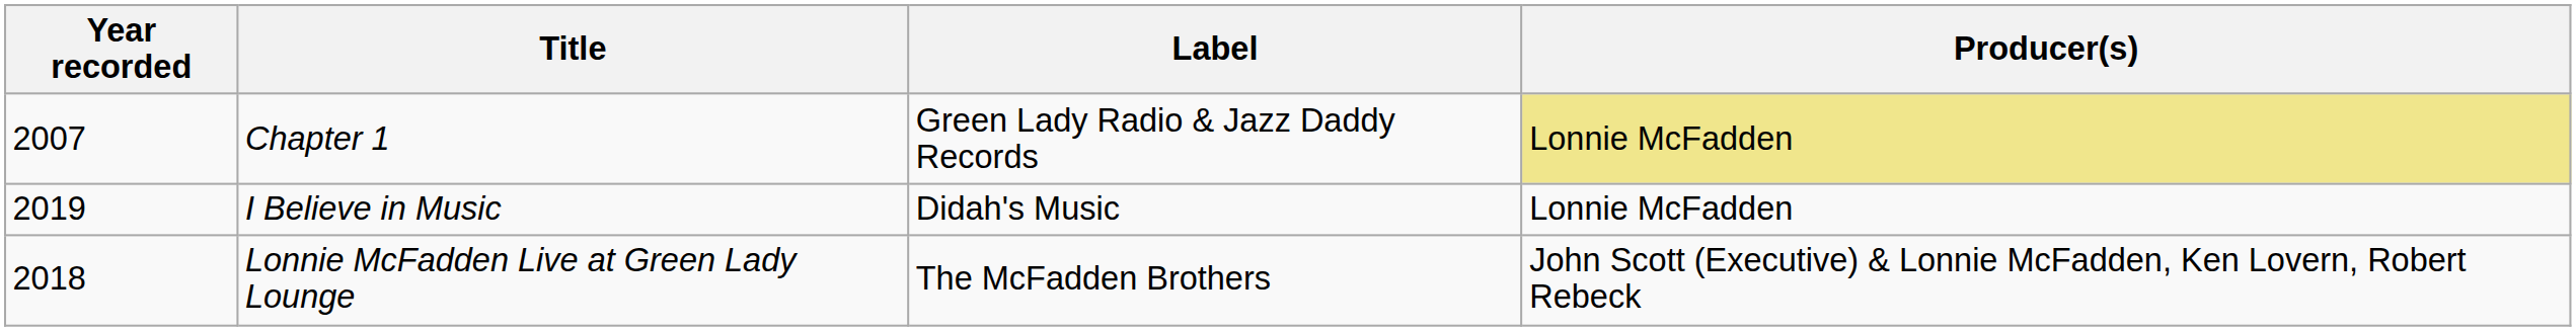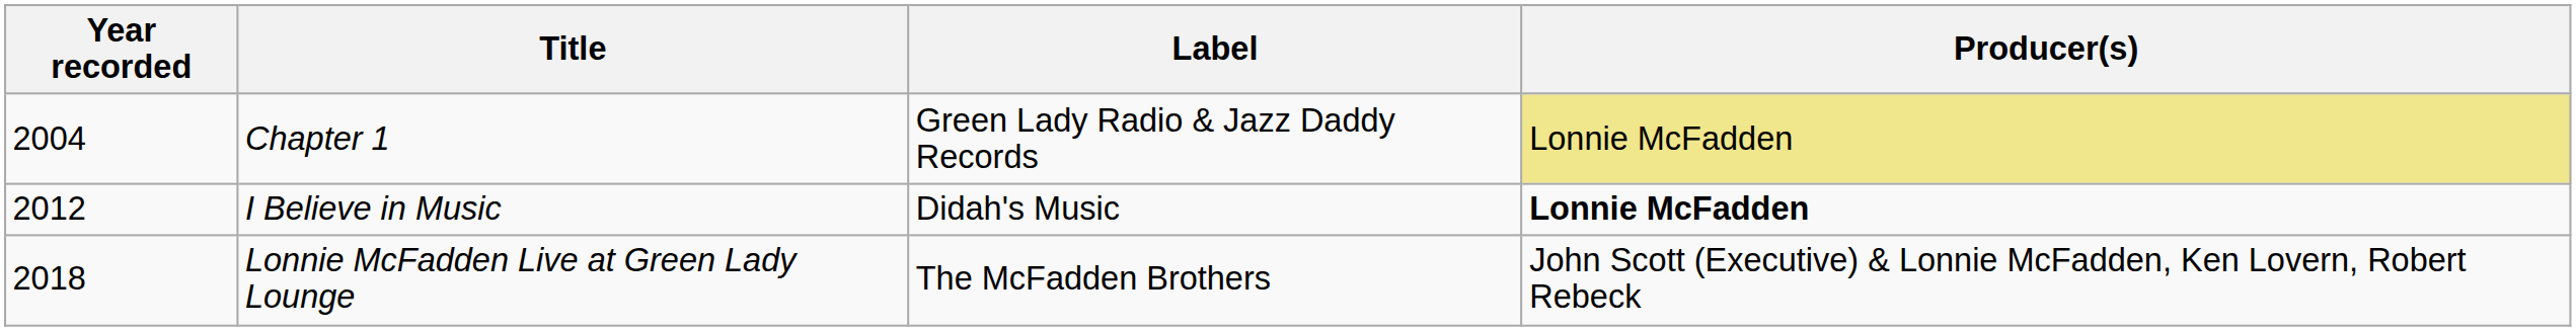 <table class="wikitable sortable">
 <tr>
 <th>Year recorded</th>
 <th>Title</th>
 <th>Label</th>
 <th>Producer(s)</th>
 </tr>
 <tr>
-<td>2007</td>
+<td>2004</td>
 <td><em>Chapter 1</em></td>
 <td>Green Lady Radio & Jazz Daddy Records</td>
 <td style="background: khaki;">Lonnie McFadden</td>
 </tr>
 <tr>
-<td>2019</td>
+<td>2012</td>
 <td><em>I Believe in Music</em></td>
 <td>Didah's Music</td>
-<td>Lonnie McFadden</td>
+<td><strong>Lonnie McFadden</strong></td>
 </tr>
 <tr>
 <td>2018</td>
 <td><em>Lonnie McFadden Live at Green Lady Lounge</em></td>
 <td>The McFadden Brothers</td>
 <td>John Scott (Executive) & Lonnie McFadden, Ken Lovern, Robert Rebeck</td>
 </tr>
 </table>
